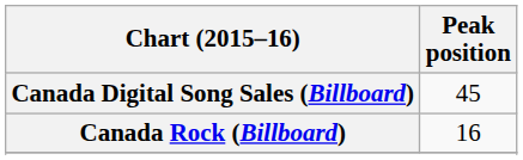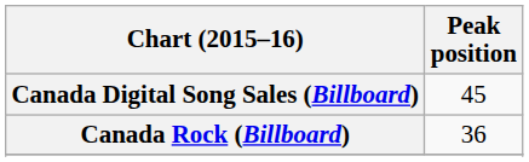 <table class="wikitable sortable plainrowheaders" style="text-align:center">
 <tr>
 <th>Chart (2015–16)</th>
 <th>Peak<br>position</th>
 </tr>
 <tr>
 <th scope="row">Canada Digital Song Sales (<em><a href='#'>Billboard</a></em>)</th>
 <td>45</td>
 </tr>
 <tr>
 <th scope="row">Canada <a href='#'>Rock</a> (<em><a href='#'>Billboard</a></em>)</th>
-<td>16</td>
+<td>36</td>
 </tr>
 <tr>
 </tr>
 <tr>
 </tr>
 <tr>
 </tr>
 </table>
